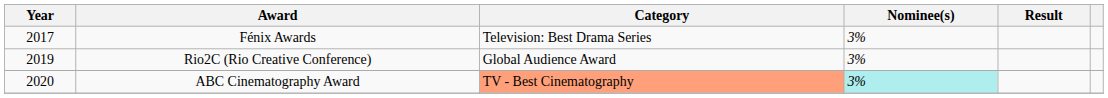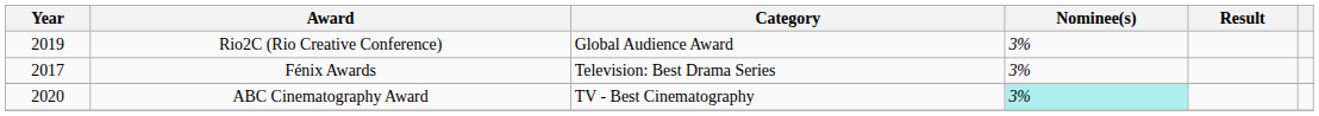 <table class="wikitable sortable" style="width:100%">
 <tr>
 <th scope="col">Year</th>
 <th scope="col">Award</th>
 <th scope="col">Category</th>
 <th scope="col">Nominee(s)</th>
 <th scope="col">Result</th>
 <th scope="col" class="unsortable"></th>
 </tr>
 <tr>
-<td align="center">2017</td>
-<td align="center">Fénix Awards</td>
-<td>Television: Best Drama Series</td>
+<td align="center">2019</td>
+<td align="center">Rio2C (Rio Creative Conference)</td>
+<td>Global Audience Award</td>
 <td rowspan="1"><em>3%</em></td>
 <td></td>
 <td align="center"></td>
 </tr>
 <tr>
-<td align="center">2019</td>
-<td align="center">Rio2C (Rio Creative Conference)</td>
-<td>Global Audience Award</td>
+<td align="center">2017</td>
+<td align="center">Fénix Awards</td>
+<td>Television: Best Drama Series</td>
 <td rowspan="1"><em>3%</em></td>
 <td></td>
 <td align="center"></td>
 </tr>
 <tr>
 </tr>
 <tr>
 <td align="center">2020</td>
 <td align="center">ABC Cinematography Award</td>
-<td style="background: lightsalmon;">TV - Best Cinematography</td>
+<td>TV - Best Cinematography</td>
 <td rowspan="1" style="background: paleturquoise;"><em>3%</em></td>
 <td></td>
 <td align="center"></td>
 </tr>
 <tr>
 </tr>
 </table>
